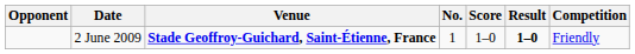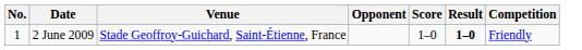 <table class="wikitable sortable">
 <tr>
-<th scope="col">Opponent</th>
+<th scope="col">No.</th>
 <th scope="col">Date</th>
 <th scope="col">Venue</th>
-<th scope="col">No.</th>
+<th scope="col">Opponent</th>
 <th scope="col">Score</th>
 <th scope="col">Result</th>
 <th scope="col">Competition</th>
 </tr>
 <tr>
+<td align="center">1</td>
+<td>2 June 2009</td>
+<td><a href='#'>Stade Geoffroy-Guichard</a>, <a href='#'>Saint-Étienne</a>, France</td>
 <td></td>
-<td>2 June 2009</td>
-<td><strong><a href='#'>Stade Geoffroy-Guichard</a>, <a href='#'>Saint-Étienne</a>, France</strong></td>
-<td align="center">1</td>
 <td align="center">1–0</td>
 <td align="center"><strong>1–0</strong></td>
 <td><a href='#'>Friendly</a></td>
 </tr>
 </table>
